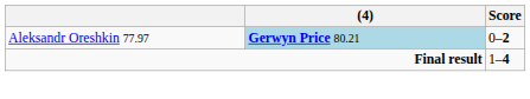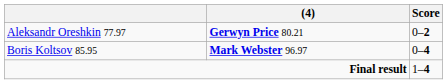 <table class="wikitable">
 <tr>
 <th width=270></th>
 <th width=270><strong></strong> (4)</th>
 <th>Score</th>
 </tr>
 <tr>
 <td><a href='#'>Aleksandr Oreshkin</a> <small><span>77.97</span></small></td>
-<td style="background: lightblue;"><strong><a href='#'>Gerwyn Price</a></strong> <small><span>80.21</span></small></td>
+<td><strong><a href='#'>Gerwyn Price</a></strong> <small><span>80.21</span></small></td>
 <td>0–<strong>2</strong></td>
+</tr>
+<tr>
+<td><a href='#'>Boris Koltsov</a> <small><span>85.95</span></small></td>
+<td><strong><a href='#'>Mark Webster</a></strong> <small><span>96.97</span></small></td>
+<td>0–<strong>4</strong></td>
 </tr>
 <tr>
 <td colspan="2" align="right"><strong>Final result</strong></td>
 <td>1–<strong>4</strong></td>
 </tr>
 </table>
